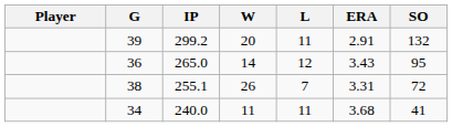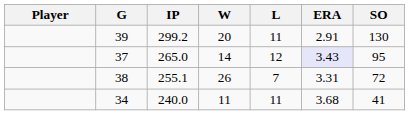 <table class="wikitable sortable">
 <tr>
 <th bgcolor="#DDDDFF" width="16%">Player</th>
 <th bgcolor="#DDDDFF" width="9%">G</th>
 <th bgcolor="#DDDDFF" width="9%">IP</th>
 <th bgcolor="#DDDDFF" width="9%">W</th>
 <th bgcolor="#DDDDFF" width="9%">L</th>
 <th bgcolor="#DDDDFF" width="9%">ERA</th>
 <th bgcolor="#DDDDFF" width="9%">SO</th>
 </tr>
 <tr align="center">
 <td></td>
 <td>39</td>
 <td>299.2</td>
 <td>20</td>
 <td>11</td>
 <td>2.91</td>
-<td>132</td>
+<td>130</td>
 </tr>
 <tr align="center">
 <td></td>
-<td>36</td>
+<td>37</td>
 <td>265.0</td>
 <td>14</td>
 <td>12</td>
-<td>3.43</td>
+<td style="background: lavender;">3.43</td>
 <td>95</td>
 </tr>
 <tr align="center">
 <td></td>
 <td>38</td>
 <td>255.1</td>
 <td>26</td>
 <td>7</td>
 <td>3.31</td>
 <td>72</td>
 </tr>
 <tr align="center">
 <td></td>
 <td>34</td>
 <td>240.0</td>
 <td>11</td>
 <td>11</td>
 <td>3.68</td>
 <td>41</td>
 </tr>
 </table>
